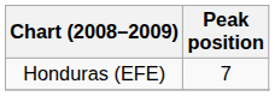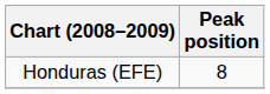 <table class="wikitable sortable plainrowheaders" style="text-align:center">
 <tr>
 <th scope="col">Chart (2008–2009)</th>
 <th scope="col">Peak<br>position</th>
 </tr>
 <tr>
 <td>Honduras (EFE)</td>
-<td align="center">7</td>
+<td align="center">8</td>
 </tr>
 <tr>
 </tr>
 <tr>
 </tr>
 <tr>
 </tr>
 <tr>
 </tr>
 <tr>
 </tr>
 </table>
